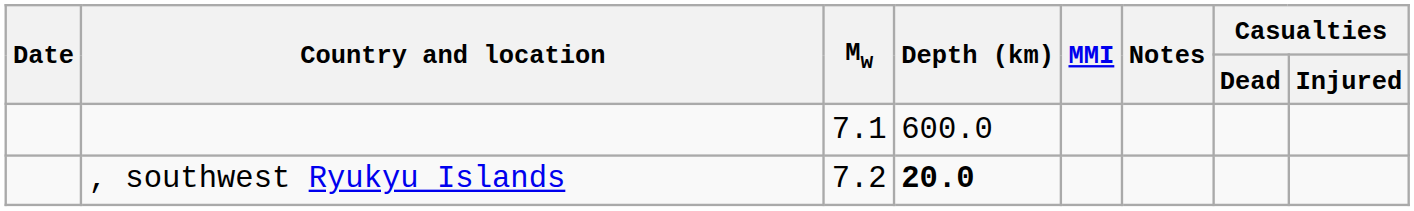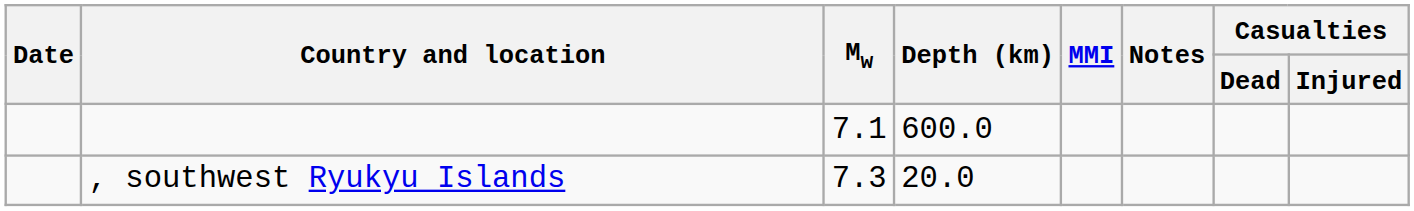 <table class="wikitable sortable sort-under" style="border:1px black; margin-left:1em;">
 <tr>
 <th rowspan="2"><small>Date</small></th>
 <th rowspan="2" style="width: 310px"><small>Country and location</small></th>
 <th rowspan="2"><small>M<sub>w</sub></small></th>
 <th rowspan="2"><small>Depth (km)</small></th>
 <th rowspan="2"><small><a href='#'>MMI</a></small></th>
 <th rowspan="2" class="unsortable"><small>Notes</small></th>
 <th colspan="2"><small>Casualties</small></th>
 </tr>
 <tr>
 <th><small>Dead</small></th>
 <th><small>Injured</small></th>
 </tr>
 <tr>
 <td></td>
 <td></td>
 <td>7.1</td>
 <td>600.0</td>
 <td></td>
 <td></td>
 <td></td>
 <td></td>
 </tr>
 <tr>
 <td></td>
 <td>, southwest <a href='#'>Ryukyu Islands</a></td>
-<td>7.2</td>
-<td><strong>20.0</strong></td>
+<td>7.3</td>
+<td>20.0</td>
 <td></td>
 <td></td>
 <td></td>
 <td></td>
 </tr>
 </table>
